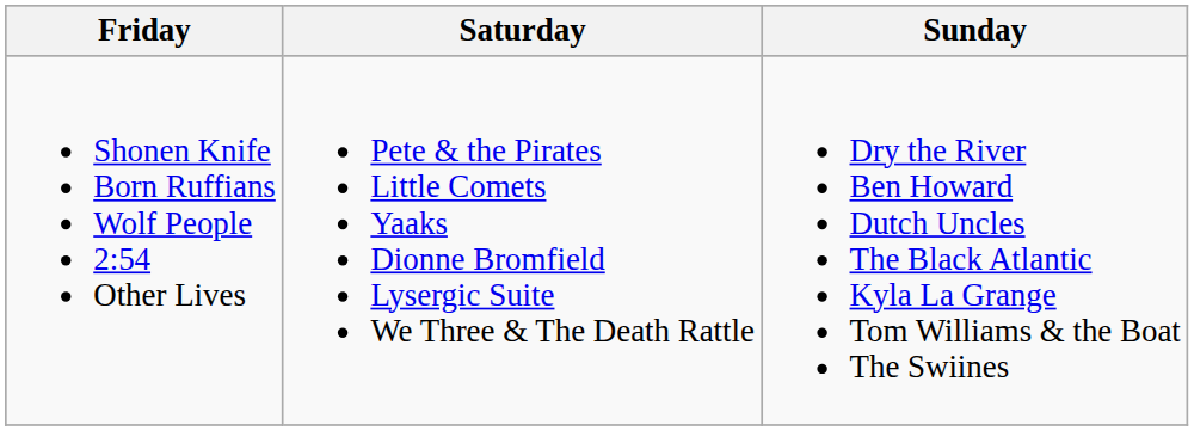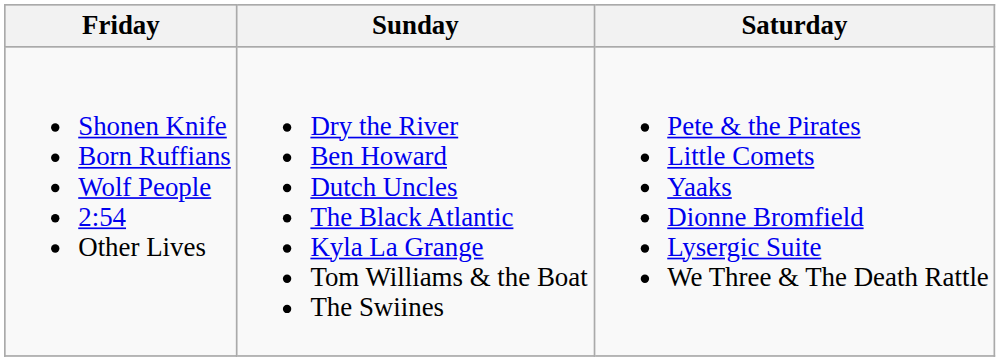 <table class="wikitable">
 <tr>
 <th>Friday</th>
+<th>Sunday</th>
 <th>Saturday</th>
-<th>Sunday</th>
 </tr>
 <tr>
 <td valign=top><br><ul><li><a href='#'>Shonen Knife</a></li><li><a href='#'>Born Ruffians</a></li><li><a href='#'>Wolf People</a></li><li><a href='#'>2:54</a></li><li>Other Lives</li></ul></td>
+<td valign=top><br><ul><li><a href='#'>Dry the River</a></li><li><a href='#'>Ben Howard</a></li><li><a href='#'>Dutch Uncles</a></li><li><a href='#'>The Black Atlantic</a></li><li><a href='#'>Kyla La Grange</a></li><li>Tom Williams & the Boat</li><li>The Swiines</li></ul></td>
 <td valign=top><br><ul><li><a href='#'>Pete & the Pirates</a></li><li><a href='#'>Little Comets</a></li><li><a href='#'>Yaaks</a></li><li><a href='#'>Dionne Bromfield</a></li><li><a href='#'>Lysergic Suite</a></li><li>We Three & The Death Rattle</li></ul></td>
-<td valign=top><br><ul><li><a href='#'>Dry the River</a></li><li><a href='#'>Ben Howard</a></li><li><a href='#'>Dutch Uncles</a></li><li><a href='#'>The Black Atlantic</a></li><li><a href='#'>Kyla La Grange</a></li><li>Tom Williams & the Boat</li><li>The Swiines</li></ul></td>
 </tr>
 </table>
